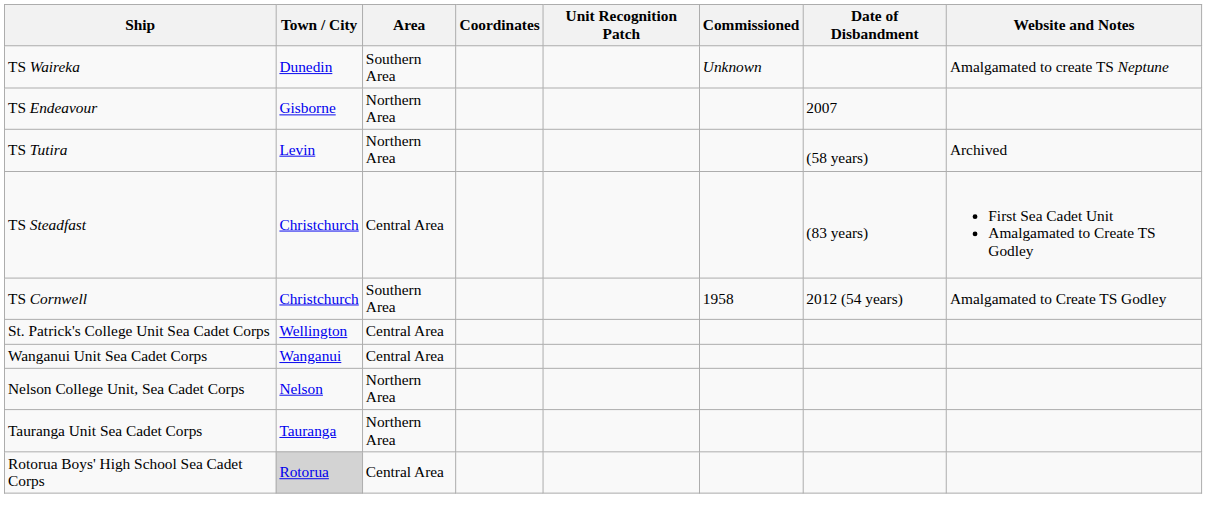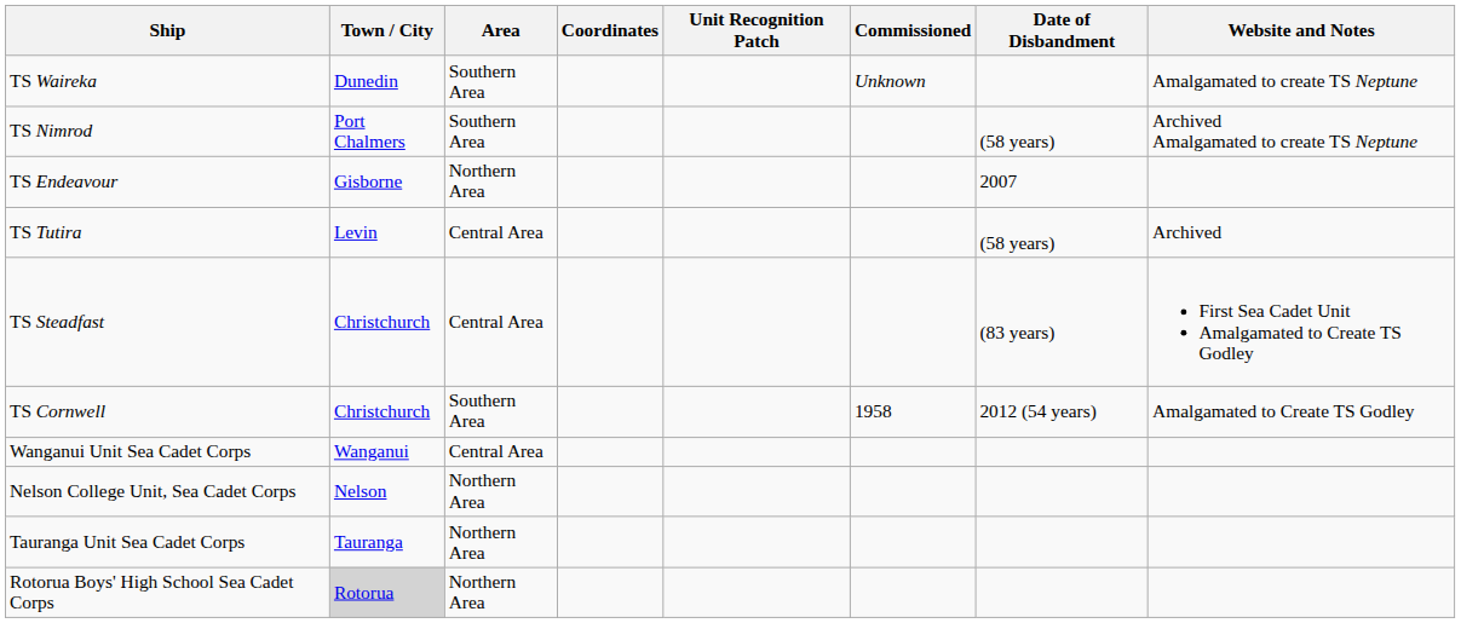 <table class="wikitable sortable">
 <tr>
 <th>Ship</th>
 <th>Town / City</th>
 <th>Area</th>
 <th>Coordinates</th>
 <th>Unit Recognition Patch</th>
 <th>Commissioned</th>
 <th>Date of Disbandment</th>
 <th>Website and Notes</th>
 </tr>
 <tr>
 <td>TS <em>Waireka</em></td>
 <td><a href='#'>Dunedin</a></td>
 <td>Southern Area</td>
 <td></td>
 <td></td>
 <td><em>Unknown</em></td>
 <td></td>
 <td>Amalgamated to create TS <em>Neptune</em></td>
 </tr>
 <tr>
+<td>TS <em>Nimrod</em></td>
+<td><a href='#'>Port Chalmers</a></td>
+<td>Southern Area</td>
+<td></td>
+<td></td>
+<td></td>
+<td> <br>(58 years)</td>
+<td>Archived <br>Amalgamated to create TS <em>Neptune</em></td>
+</tr>
+<tr>
 <td>TS <em>Endeavour</em></td>
 <td><a href='#'>Gisborne</a></td>
 <td>Northern Area</td>
 <td></td>
 <td></td>
 <td></td>
 <td>2007</td>
 <td></td>
 </tr>
 <tr>
 <td>TS <em>Tutira</em></td>
 <td><a href='#'>Levin</a></td>
-<td>Northern Area</td>
+<td>Central Area</td>
 <td></td>
 <td></td>
 <td></td>
 <td> <br>(58 years)</td>
 <td>Archived </td>
 </tr>
 <tr>
 <td>TS <em>Steadfast</em></td>
 <td><a href='#'>Christchurch</a></td>
 <td>Central Area</td>
 <td></td>
 <td></td>
 <td> </td>
 <td> <br>(83 years)</td>
 <td><br><ul><li>First Sea Cadet Unit</li><li>Amalgamated to Create TS Godley</li></ul></td>
 </tr>
 <tr>
 <td>TS <em>Cornwell</em></td>
 <td><a href='#'>Christchurch</a></td>
 <td>Southern Area</td>
 <td></td>
 <td></td>
 <td>1958</td>
 <td>2012 (54 years)</td>
 <td>Amalgamated to Create TS Godley</td>
-</tr>
-<tr>
-<td>St. Patrick's College Unit Sea Cadet Corps</td>
-<td><a href='#'>Wellington</a></td>
-<td>Central Area</td>
-<td></td>
-<td></td>
-<td></td>
-<td></td>
-<td></td>
 </tr>
 <tr>
 <td>Wanganui Unit Sea Cadet Corps</td>
 <td><a href='#'>Wanganui</a></td>
 <td>Central Area</td>
 <td></td>
 <td></td>
 <td></td>
 <td></td>
 <td></td>
 </tr>
 <tr>
 <td>Nelson College Unit, Sea Cadet Corps</td>
 <td><a href='#'>Nelson</a></td>
 <td>Northern Area</td>
 <td></td>
 <td></td>
 <td></td>
 <td></td>
 <td></td>
 </tr>
 <tr>
 <td>Tauranga Unit Sea Cadet Corps</td>
 <td><a href='#'>Tauranga</a></td>
 <td>Northern Area</td>
 <td></td>
 <td></td>
 <td></td>
 <td></td>
 <td></td>
 </tr>
 <tr>
 <td>Rotorua Boys' High School Sea Cadet Corps</td>
 <td style="background: lightgrey;"><a href='#'>Rotorua</a></td>
-<td>Central Area</td>
+<td>Northern Area</td>
 <td></td>
 <td></td>
 <td></td>
 <td></td>
 <td></td>
 </tr>
 </table>
